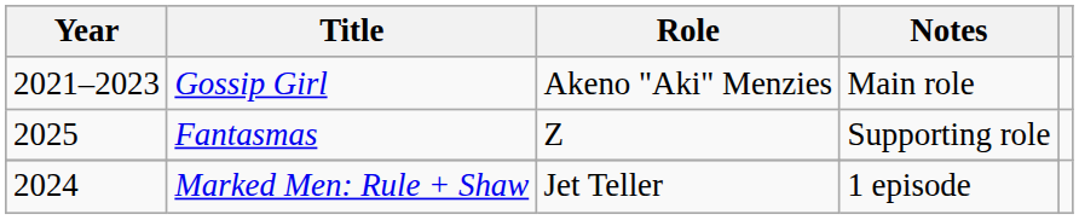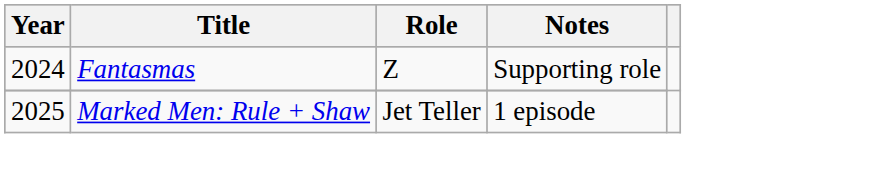 <table class="wikitable plainrowheaders sortable">
 <tr>
 <th scope="col">Year</th>
 <th scope="col">Title</th>
 <th scope="col">Role</th>
 <th scope="col" class="unsortable">Notes</th>
 <th scope="col" class="unsortable"></th>
 </tr>
 <tr>
-<td>2021–2023</td>
-<td><em><a href='#'>Gossip Girl</a></em></td>
-<td>Akeno "Aki" Menzies</td>
-<td>Main role</td>
-<td style="text-align:center;"></td>
-</tr>
-<tr>
-<td>2025</td>
+<td>2024</td>
 <td><em><a href='#'>Fantasmas</a></em></td>
 <td>Z</td>
 <td>Supporting role</td>
 <td></td>
 </tr>
 <tr>
 </tr>
 <tr>
-<td>2024</td>
+<td>2025</td>
 <td><em><a href='#'>Marked Men: Rule + Shaw</a></em></td>
 <td>Jet Teller</td>
 <td>1 episode</td>
 </tr>
 </table>
